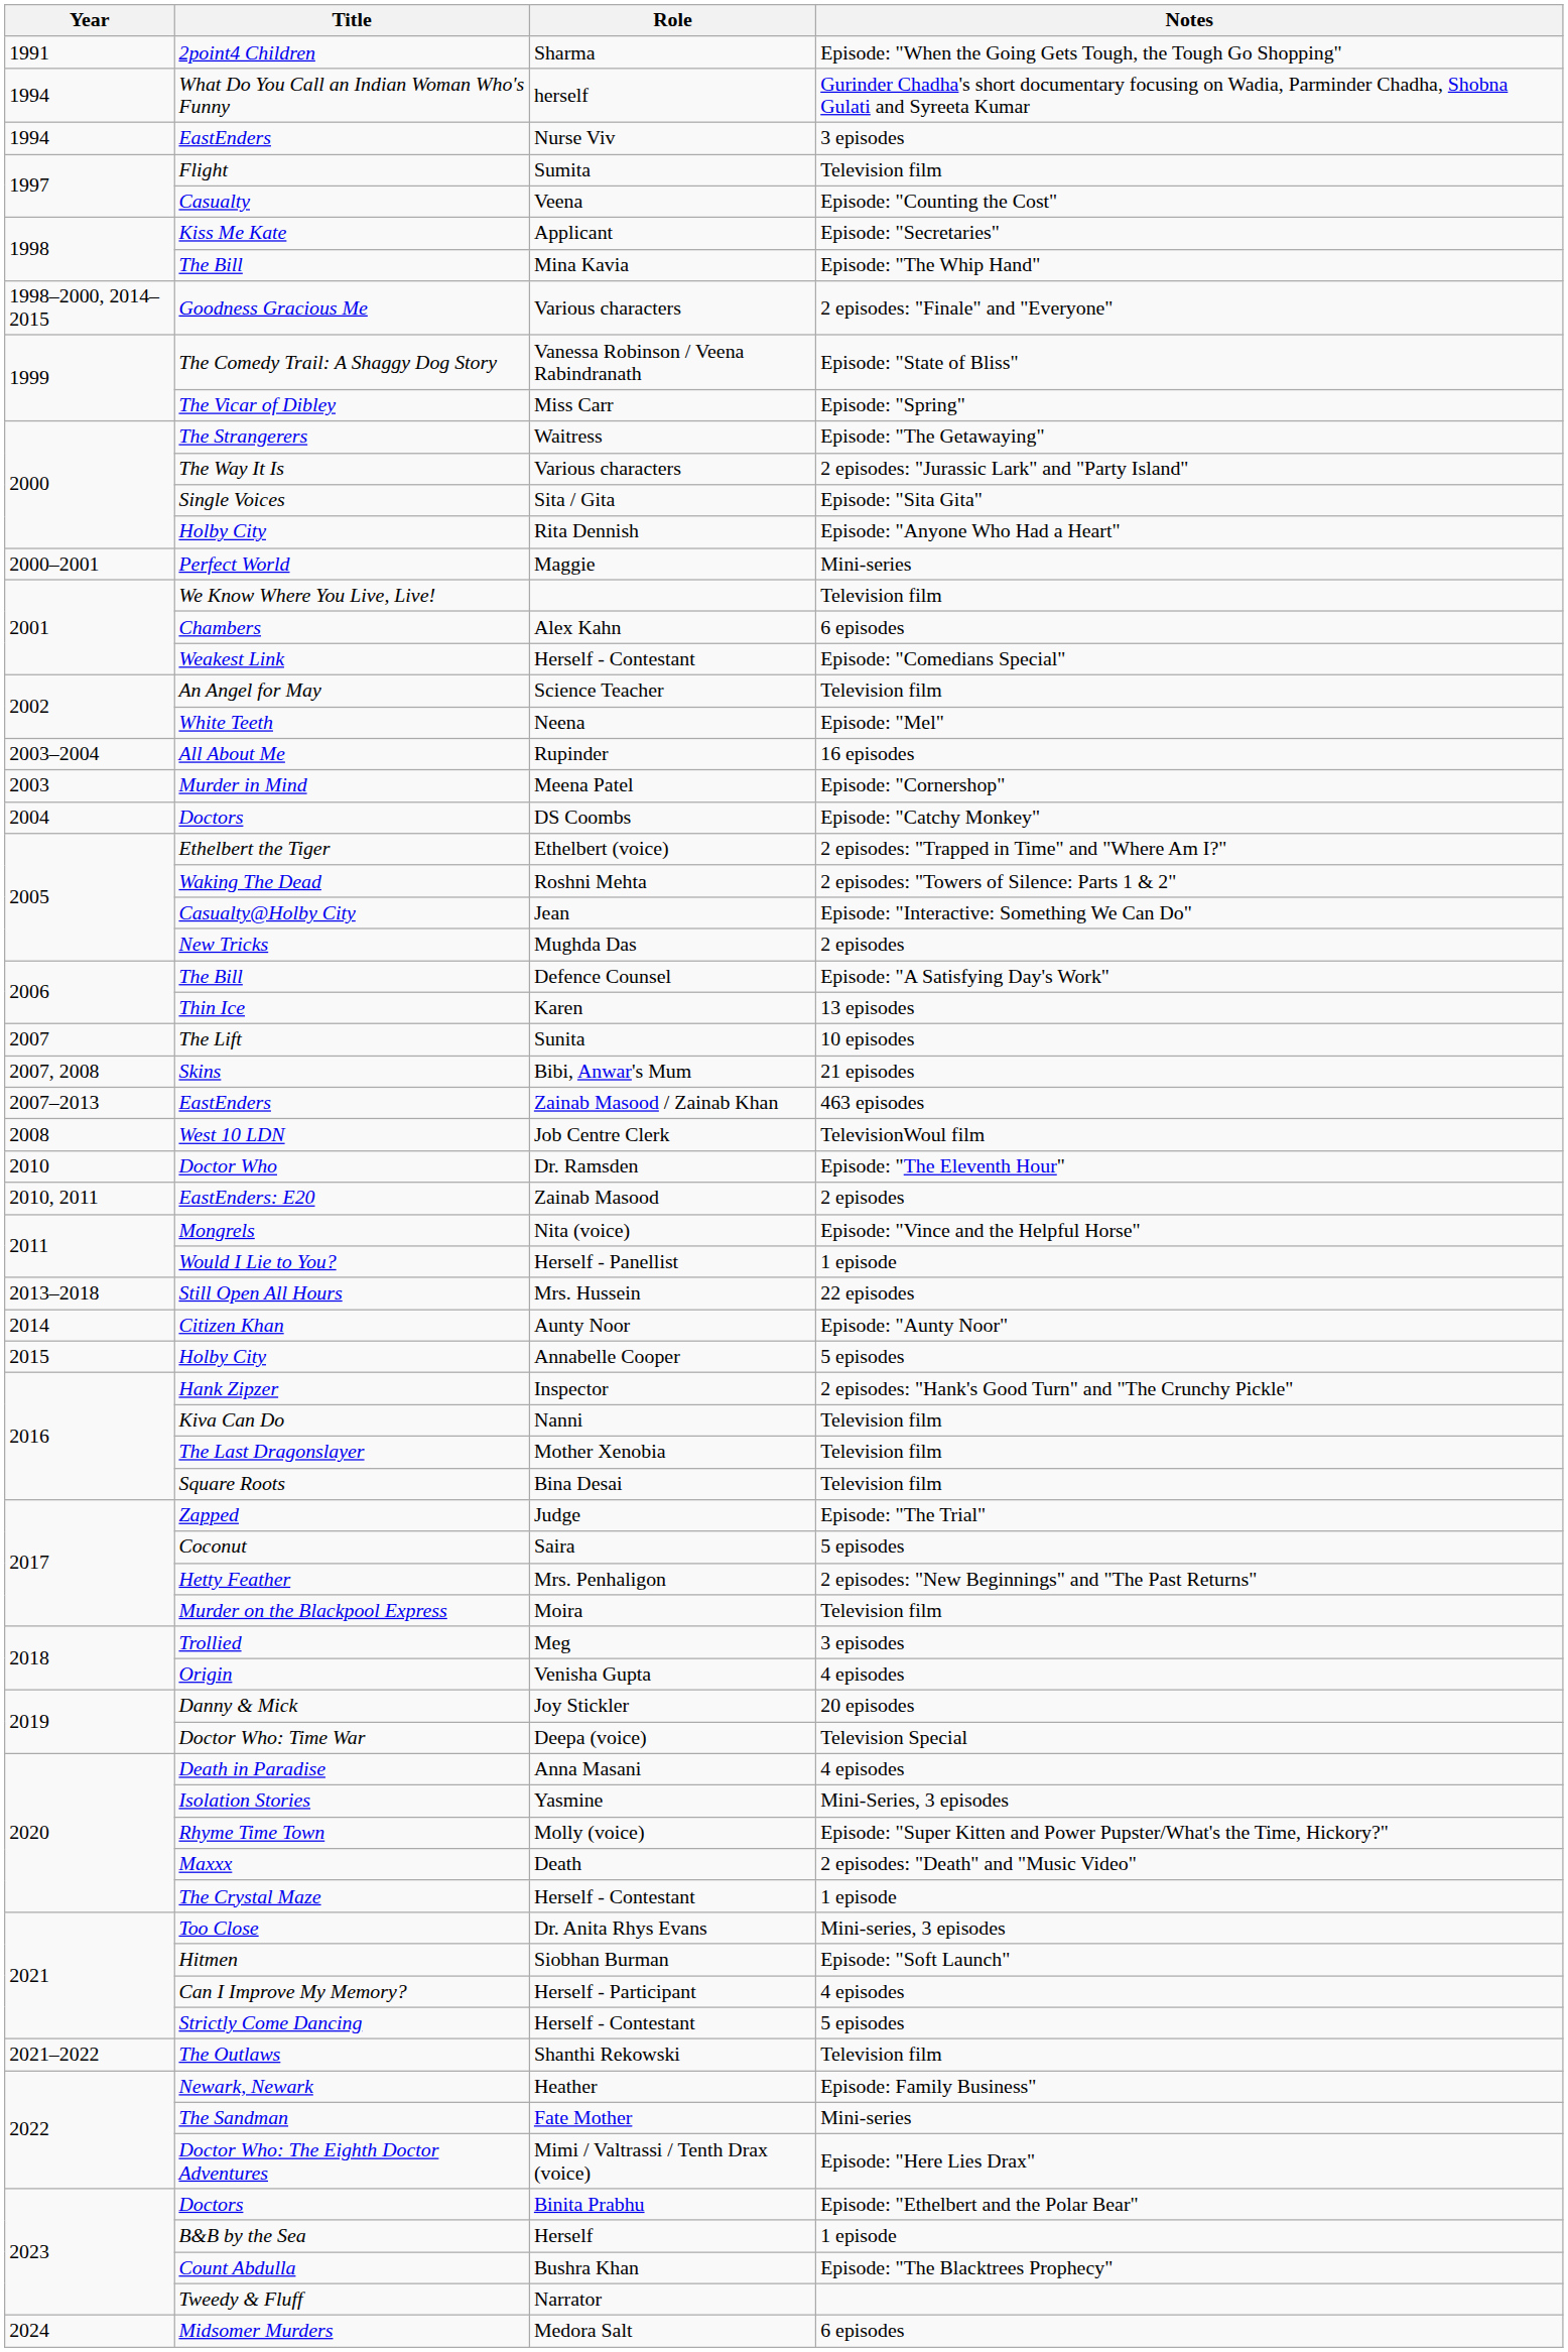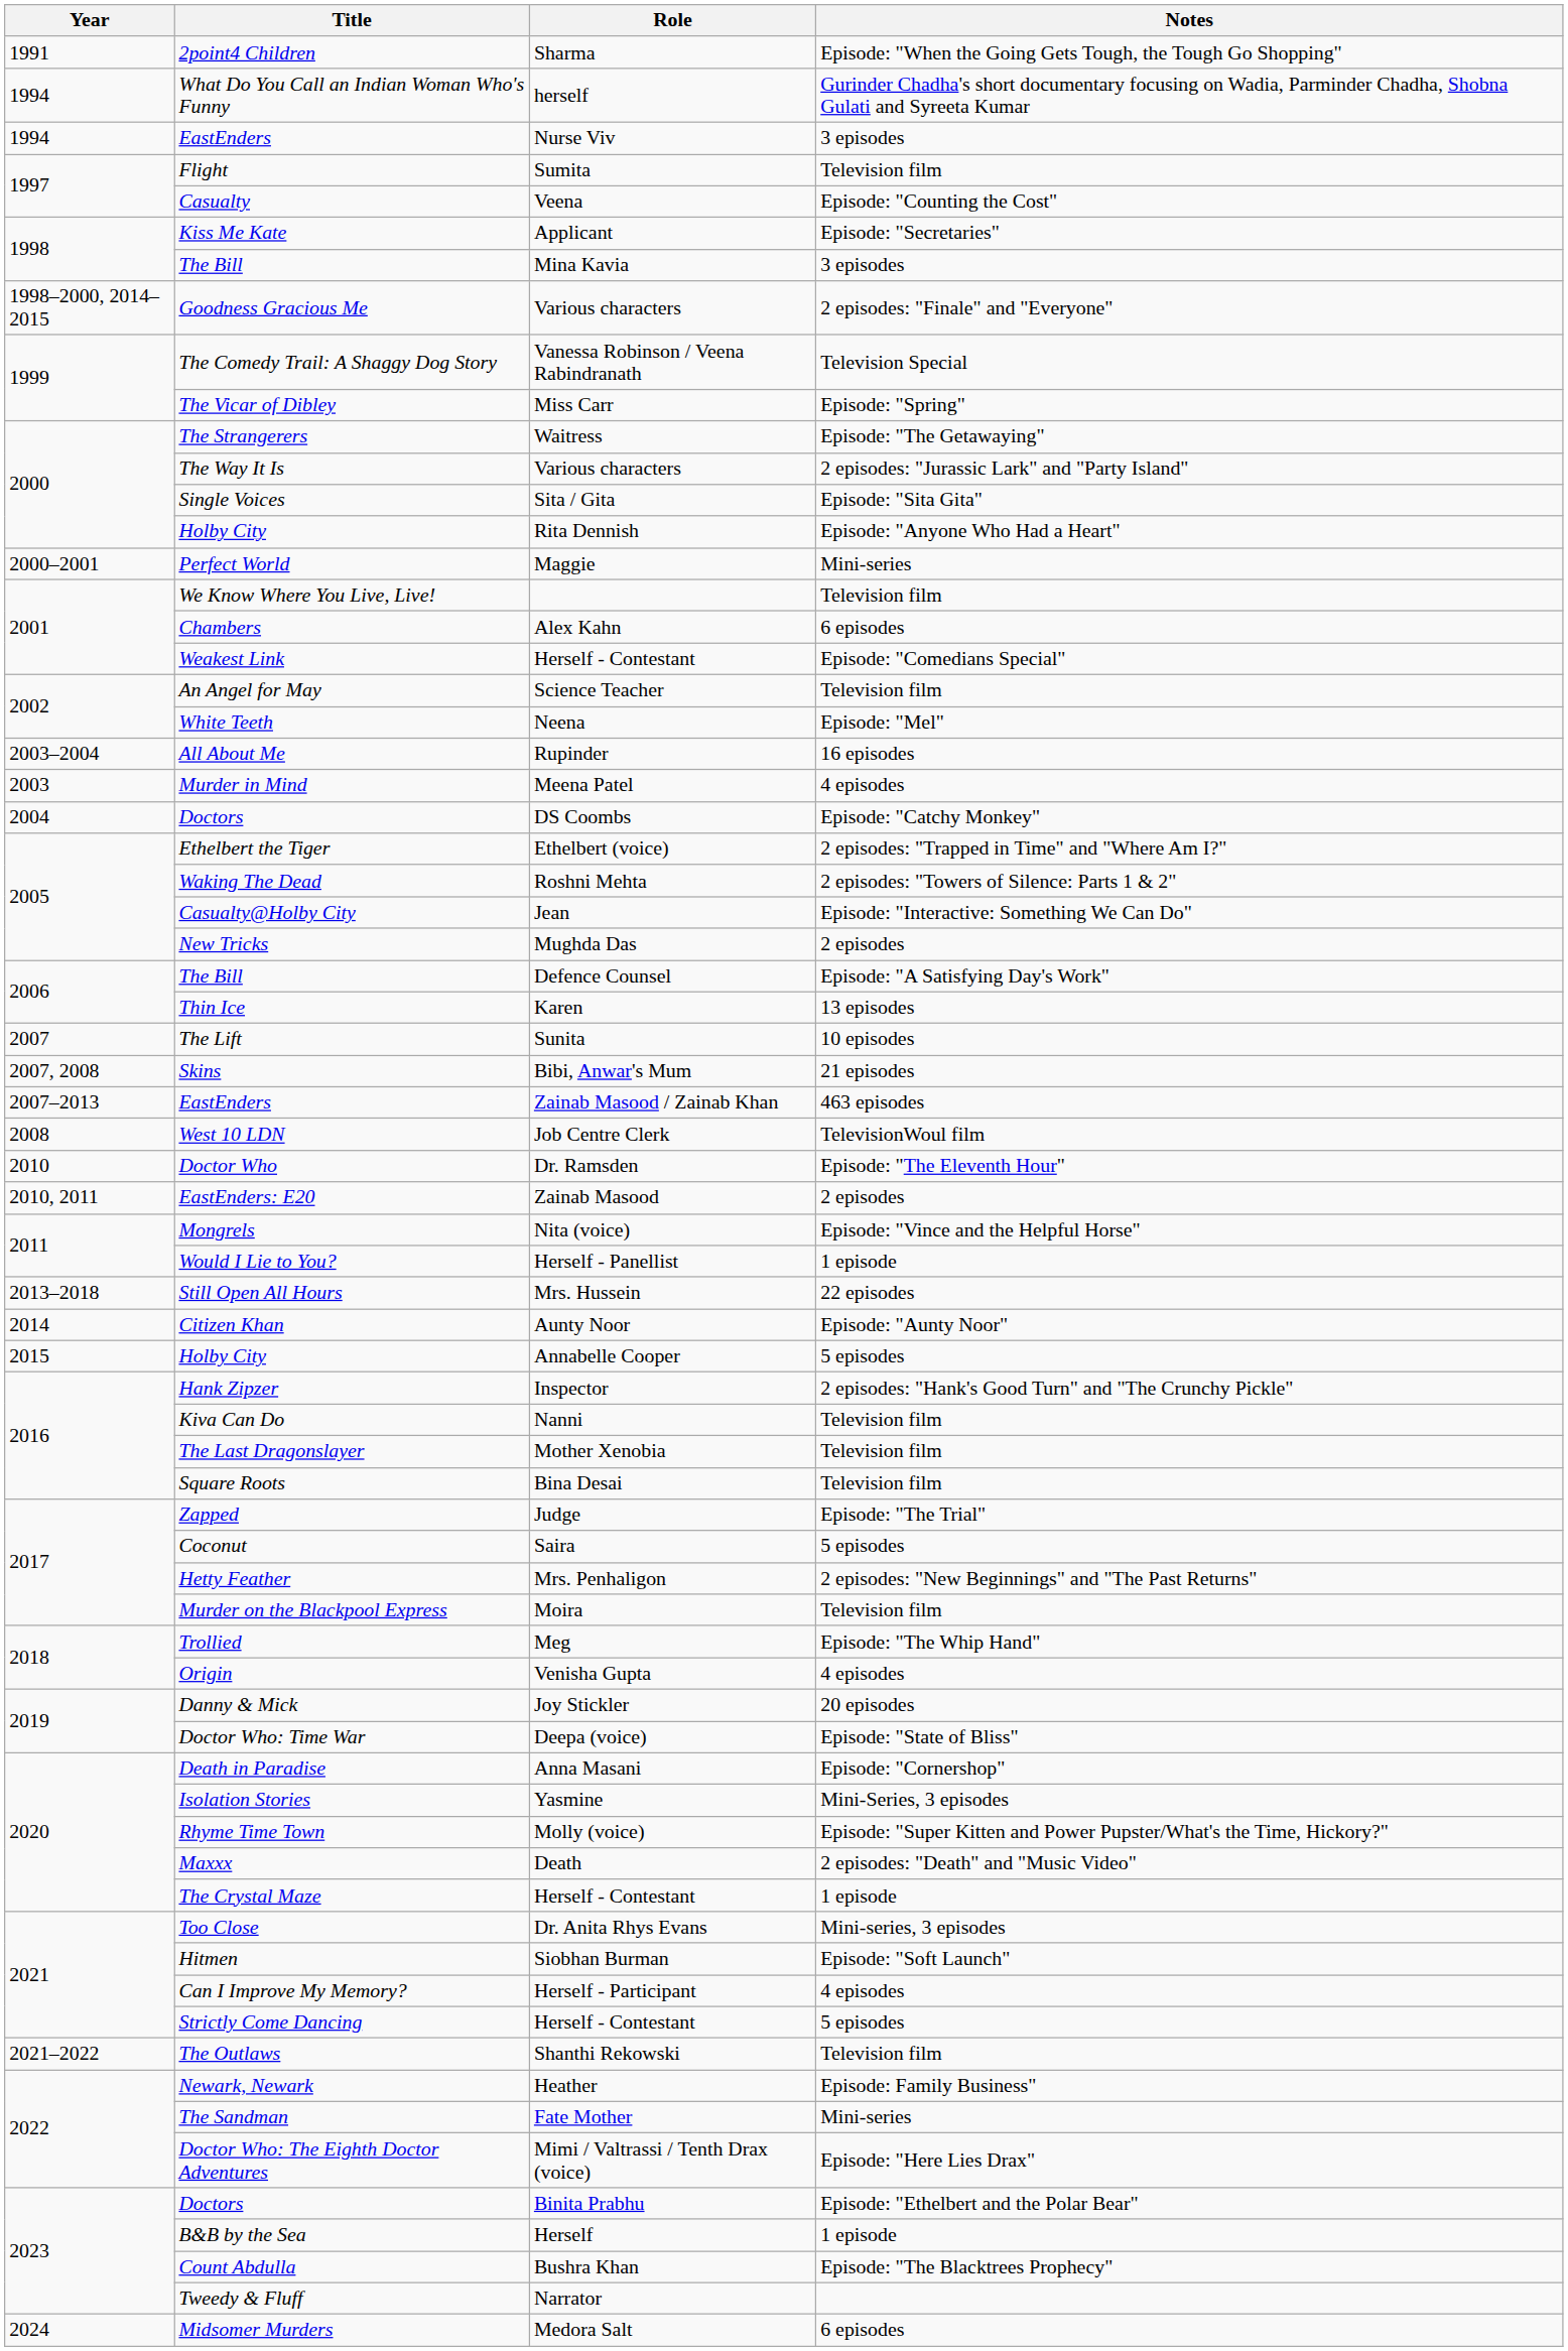 <table class="wikitable">
 <tr>
 <th>Year</th>
 <th>Title</th>
 <th>Role</th>
 <th>Notes</th>
 </tr>
 <tr>
 <td>1991</td>
 <td><em><a href='#'>2point4 Children</a></em></td>
 <td>Sharma</td>
 <td>Episode: "When the Going Gets Tough, the Tough Go Shopping"</td>
 </tr>
 <tr>
 <td>1994</td>
 <td><em>What Do You Call an Indian Woman Who's Funny</em></td>
 <td>herself</td>
 <td><a href='#'>Gurinder Chadha</a>'s short documentary focusing on Wadia, Parminder Chadha, <a href='#'>Shobna Gulati</a> and Syreeta Kumar</td>
 </tr>
 <tr>
 <td>1994</td>
 <td><em><a href='#'>EastEnders</a></em></td>
 <td>Nurse Viv</td>
 <td>3 episodes</td>
 </tr>
 <tr>
 <td rowspan=2>1997</td>
 <td><em>Flight</em></td>
 <td>Sumita</td>
 <td>Television film</td>
 </tr>
 <tr>
 <td><em><a href='#'>Casualty</a></em></td>
 <td>Veena</td>
 <td>Episode: "Counting the Cost"</td>
 </tr>
 <tr>
 <td rowspan=2>1998</td>
 <td><em><a href='#'>Kiss Me Kate</a></em></td>
 <td>Applicant</td>
 <td>Episode: "Secretaries"</td>
 </tr>
 <tr>
 <td><em><a href='#'>The Bill</a></em></td>
 <td>Mina Kavia</td>
-<td>Episode: "The Whip Hand"</td>
+<td>3 episodes</td>
 </tr>
 <tr>
 <td>1998–2000, 2014–2015</td>
 <td><em><a href='#'>Goodness Gracious Me</a></em></td>
 <td>Various characters</td>
 <td>2 episodes: "Finale" and "Everyone"</td>
 </tr>
 <tr>
 <td rowspan=2>1999</td>
 <td><em>The Comedy Trail: A Shaggy Dog Story</em></td>
 <td>Vanessa Robinson / Veena Rabindranath</td>
-<td>Episode: "State of Bliss"</td>
+<td>Television Special</td>
 </tr>
 <tr>
 <td><em><a href='#'>The Vicar of Dibley</a></em></td>
 <td>Miss Carr</td>
 <td>Episode: "Spring"</td>
 </tr>
 <tr>
 <td rowspan=4>2000</td>
 <td><em><a href='#'>The Strangerers</a></em></td>
 <td>Waitress</td>
 <td>Episode: "The Getawaying"</td>
 </tr>
 <tr>
 <td><em>The Way It Is</em></td>
 <td>Various characters</td>
 <td>2 episodes: "Jurassic Lark" and "Party Island"</td>
 </tr>
 <tr>
 <td><em>Single Voices</em></td>
 <td>Sita / Gita</td>
 <td>Episode: "Sita Gita"</td>
 </tr>
 <tr>
 <td><em><a href='#'>Holby City</a></em></td>
 <td>Rita Dennish</td>
 <td>Episode: "Anyone Who Had a Heart"</td>
 </tr>
 <tr>
 <td>2000–2001</td>
 <td><em><a href='#'>Perfect World</a></em></td>
 <td>Maggie</td>
 <td>Mini-series</td>
 </tr>
 <tr>
 <td rowspan=3>2001</td>
 <td><em>We Know Where You Live, Live!</em></td>
 <td></td>
 <td>Television film</td>
 </tr>
 <tr>
 <td><em><a href='#'>Chambers</a></em></td>
 <td>Alex Kahn</td>
 <td>6 episodes</td>
 </tr>
 <tr>
 <td><em><a href='#'>Weakest Link</a></em></td>
 <td>Herself - Contestant</td>
 <td>Episode: "Comedians Special"</td>
 </tr>
 <tr>
 <td rowspan=2>2002</td>
 <td><em>An Angel for May</em></td>
 <td>Science Teacher</td>
 <td>Television film</td>
 </tr>
 <tr>
 <td><em><a href='#'>White Teeth</a></em></td>
 <td>Neena</td>
 <td>Episode: "Mel"</td>
 </tr>
 <tr>
 <td>2003–2004</td>
 <td><em><a href='#'>All About Me</a></em></td>
 <td>Rupinder</td>
 <td>16 episodes</td>
 </tr>
 <tr>
 <td>2003</td>
 <td><em><a href='#'>Murder in Mind</a></em></td>
 <td>Meena Patel</td>
-<td>Episode: "Cornershop"</td>
+<td>4 episodes</td>
 </tr>
 <tr>
 <td>2004</td>
 <td><em><a href='#'>Doctors</a></em></td>
 <td>DS Coombs</td>
 <td>Episode: "Catchy Monkey"</td>
 </tr>
 <tr>
 <td rowspan=4>2005</td>
 <td><em>Ethelbert the Tiger</em></td>
 <td>Ethelbert (voice)</td>
 <td>2 episodes: "Trapped in Time" and "Where Am I?"</td>
 </tr>
 <tr>
 <td><em><a href='#'>Waking The Dead</a></em></td>
 <td>Roshni Mehta</td>
 <td>2 episodes: "Towers of Silence: Parts 1 & 2"</td>
 </tr>
 <tr>
 <td><em><a href='#'>Casualty@Holby City</a></em></td>
 <td>Jean</td>
 <td>Episode: "Interactive: Something We Can Do"</td>
 </tr>
 <tr>
 <td><em><a href='#'>New Tricks</a></em></td>
 <td>Mughda Das</td>
 <td>2 episodes</td>
 </tr>
 <tr>
 <td rowspan=2>2006</td>
 <td><em><a href='#'>The Bill</a></em></td>
 <td>Defence Counsel</td>
 <td>Episode: "A Satisfying Day's Work"</td>
 </tr>
 <tr>
 <td><em><a href='#'>Thin Ice</a></em></td>
 <td>Karen</td>
 <td>13 episodes</td>
 </tr>
 <tr>
 <td>2007</td>
 <td><em>The Lift</em></td>
 <td>Sunita</td>
 <td>10 episodes</td>
 </tr>
 <tr>
 <td>2007, 2008</td>
 <td><em><a href='#'>Skins</a></em></td>
 <td>Bibi, <a href='#'>Anwar</a>'s Mum</td>
 <td>21 episodes</td>
 </tr>
 <tr>
 <td>2007–2013</td>
 <td><em><a href='#'>EastEnders</a></em></td>
 <td><a href='#'>Zainab Masood</a> / Zainab Khan</td>
 <td>463 episodes</td>
 </tr>
 <tr>
 <td>2008</td>
 <td><em><a href='#'>West 10 LDN</a></em></td>
 <td>Job Centre Clerk</td>
 <td>TelevisionWoul film</td>
 </tr>
 <tr>
 <td>2010</td>
 <td><em><a href='#'>Doctor Who</a></em></td>
 <td>Dr. Ramsden</td>
 <td>Episode: "<a href='#'>The Eleventh Hour</a>"</td>
 </tr>
 <tr>
 <td>2010, 2011</td>
 <td><em><a href='#'>EastEnders: E20</a></em></td>
 <td>Zainab Masood</td>
 <td>2 episodes</td>
 </tr>
 <tr>
 <td rowspan=2>2011</td>
 <td><em><a href='#'>Mongrels</a></em></td>
 <td>Nita (voice)</td>
 <td>Episode: "Vince and the Helpful Horse"</td>
 </tr>
 <tr>
 <td><em><a href='#'>Would I Lie to You?</a></em></td>
 <td>Herself - Panellist</td>
 <td>1 episode</td>
 </tr>
 <tr>
 <td>2013–2018</td>
 <td><em><a href='#'>Still Open All Hours</a></em></td>
 <td>Mrs. Hussein</td>
 <td>22 episodes</td>
 </tr>
 <tr>
 <td>2014</td>
 <td><em><a href='#'>Citizen Khan</a></em></td>
 <td>Aunty Noor</td>
 <td>Episode: "Aunty Noor"</td>
 </tr>
 <tr>
 <td>2015</td>
 <td><em><a href='#'>Holby City</a></em></td>
 <td>Annabelle Cooper</td>
 <td>5 episodes</td>
 </tr>
 <tr>
 <td rowspan=4>2016</td>
 <td><em><a href='#'>Hank Zipzer</a></em></td>
 <td>Inspector</td>
 <td>2 episodes: "Hank's Good Turn" and "The Crunchy Pickle"</td>
 </tr>
 <tr>
 <td><em>Kiva Can Do</em></td>
 <td>Nanni</td>
 <td>Television film</td>
 </tr>
 <tr>
 <td><em><a href='#'>The Last Dragonslayer</a></em></td>
 <td>Mother Xenobia</td>
 <td>Television film</td>
 </tr>
 <tr>
 <td><em>Square Roots</em></td>
 <td>Bina Desai</td>
 <td>Television film</td>
 </tr>
 <tr>
 <td rowspan=4>2017</td>
 <td><em><a href='#'>Zapped</a></em></td>
 <td>Judge</td>
 <td>Episode: "The Trial"</td>
 </tr>
 <tr>
 <td><em>Coconut</em></td>
 <td>Saira</td>
 <td>5 episodes</td>
 </tr>
 <tr>
 <td><em><a href='#'>Hetty Feather</a></em></td>
 <td>Mrs. Penhaligon</td>
 <td>2 episodes: "New Beginnings" and "The Past Returns"</td>
 </tr>
 <tr>
 <td><em><a href='#'>Murder on the Blackpool Express</a></em></td>
 <td>Moira</td>
 <td>Television film</td>
 </tr>
 <tr>
 <td rowspan=2>2018</td>
 <td><em><a href='#'>Trollied</a></em></td>
 <td>Meg</td>
-<td>3 episodes</td>
+<td>Episode: "The Whip Hand"</td>
 </tr>
 <tr>
 <td><em><a href='#'>Origin</a></em></td>
 <td>Venisha Gupta</td>
 <td>4 episodes</td>
 </tr>
 <tr>
 <td rowspan=2>2019</td>
 <td><em>Danny & Mick</em></td>
 <td>Joy Stickler</td>
 <td>20 episodes</td>
 </tr>
 <tr>
 <td><em>Doctor Who: Time War</em></td>
 <td>Deepa (voice)</td>
-<td>Television Special</td>
+<td>Episode: "State of Bliss"</td>
 </tr>
 <tr>
 <td rowspan=5>2020</td>
 <td><em><a href='#'>Death in Paradise</a></em></td>
 <td>Anna Masani</td>
-<td>4 episodes</td>
+<td>Episode: "Cornershop"</td>
 </tr>
 <tr>
 <td><em><a href='#'>Isolation Stories</a></em></td>
 <td>Yasmine</td>
 <td>Mini-Series, 3 episodes</td>
 </tr>
 <tr>
 <td><em><a href='#'>Rhyme Time Town</a></em></td>
 <td>Molly (voice)</td>
 <td>Episode: "Super Kitten and Power Pupster/What's the Time, Hickory?"</td>
 </tr>
 <tr>
 <td><em><a href='#'>Maxxx</a></em></td>
 <td>Death</td>
 <td>2 episodes: "Death" and "Music Video"</td>
 </tr>
 <tr>
 <td><em><a href='#'>The Crystal Maze</a></em></td>
 <td>Herself - Contestant</td>
 <td>1 episode</td>
 </tr>
 <tr>
 <td rowspan=4>2021</td>
 <td><em><a href='#'>Too Close</a></em></td>
 <td>Dr. Anita Rhys Evans</td>
 <td>Mini-series, 3 episodes</td>
 </tr>
 <tr>
 <td><em>Hitmen</em></td>
 <td>Siobhan Burman</td>
 <td>Episode: "Soft Launch"</td>
 </tr>
 <tr>
 <td><em>Can I Improve My Memory?</em></td>
 <td>Herself - Participant</td>
 <td>4 episodes</td>
 </tr>
 <tr>
 <td><em><a href='#'>Strictly Come Dancing</a></em></td>
 <td>Herself - Contestant</td>
 <td>5 episodes</td>
 </tr>
 <tr>
 <td>2021–2022</td>
 <td><em><a href='#'>The Outlaws</a></em></td>
 <td>Shanthi Rekowski</td>
 <td>Television film</td>
 </tr>
 <tr>
 <td rowspan=3>2022</td>
 <td><em><a href='#'>Newark, Newark</a></em></td>
 <td>Heather</td>
 <td>Episode: Family Business"</td>
 </tr>
 <tr>
 <td><em><a href='#'>The Sandman</a></em></td>
 <td><a href='#'>Fate Mother</a></td>
 <td>Mini-series</td>
 </tr>
 <tr>
 <td><em><a href='#'>Doctor Who: The Eighth Doctor Adventures</a></em></td>
 <td>Mimi / Valtrassi / Tenth Drax (voice)</td>
 <td>Episode: "Here Lies Drax"</td>
 </tr>
 <tr>
 <td rowspan=4>2023</td>
 <td><em><a href='#'>Doctors</a></em></td>
 <td><a href='#'>Binita Prabhu</a></td>
 <td>Episode: "Ethelbert and the Polar Bear"</td>
 </tr>
 <tr>
 <td><em>B&B by the Sea</em></td>
 <td>Herself</td>
 <td>1 episode</td>
 </tr>
 <tr>
 <td><em><a href='#'>Count Abdulla</a></em></td>
 <td>Bushra Khan</td>
 <td>Episode: "The Blacktrees Prophecy"</td>
 </tr>
 <tr>
 <td><em>Tweedy & Fluff</em></td>
 <td>Narrator</td>
 <td></td>
 </tr>
 <tr>
 <td>2024</td>
 <td><em><a href='#'>Midsomer Murders</a></em></td>
 <td>Medora Salt</td>
 <td>6 episodes</td>
 </tr>
 </table>
